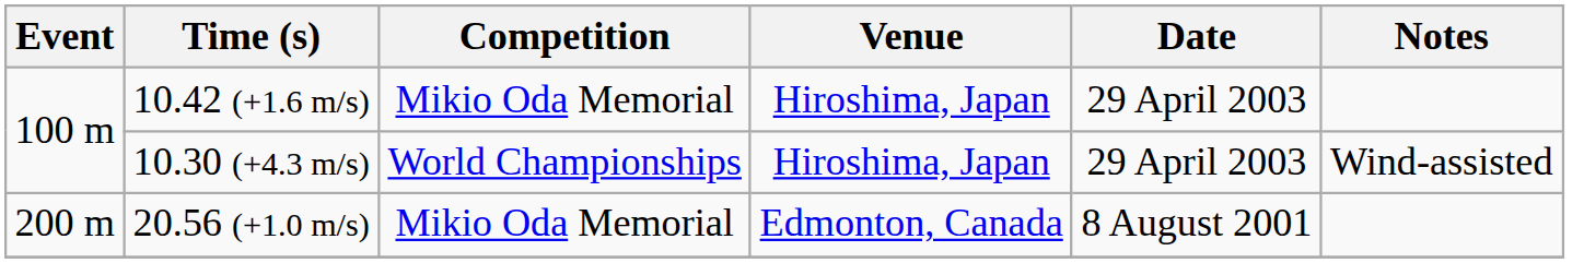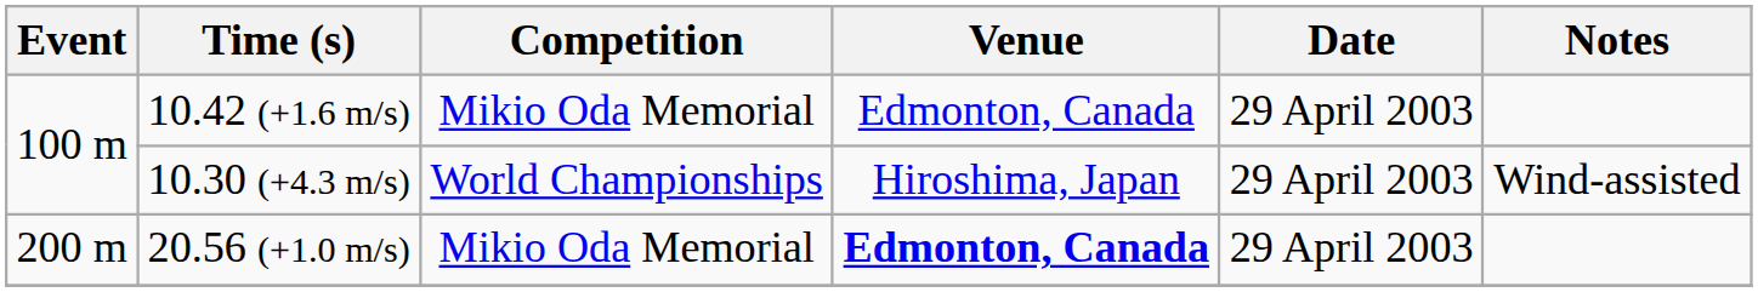 <table class="wikitable" style=text-align:center>
 <tr>
 <th>Event</th>
 <th>Time (s)</th>
 <th>Competition</th>
 <th>Venue</th>
 <th>Date</th>
 <th>Notes</th>
 </tr>
 <tr>
 <td rowspan=2>100 m</td>
 <td>10.42 <small>(+1.6 m/s)</small></td>
 <td><a href='#'>Mikio Oda</a> Memorial</td>
-<td><a href='#'>Hiroshima, Japan</a></td>
+<td><a href='#'>Edmonton, Canada</a></td>
 <td>29 April 2003</td>
 <td></td>
 </tr>
 <tr>
 <td>10.30 <small>(+4.3 m/s)</small></td>
 <td><a href='#'>World Championships</a></td>
 <td><a href='#'>Hiroshima, Japan</a></td>
 <td>29 April 2003</td>
 <td>Wind-assisted</td>
 </tr>
 <tr>
 <td>200 m</td>
 <td>20.56 <small>(+1.0 m/s)</small></td>
 <td><a href='#'>Mikio Oda</a> Memorial</td>
-<td><a href='#'>Edmonton, Canada</a></td>
-<td>8 August 2001</td>
+<td><strong><a href='#'>Edmonton, Canada</a></strong></td>
+<td>29 April 2003</td>
 <td></td>
 </tr>
 <tr>
 </tr>
 </table>
